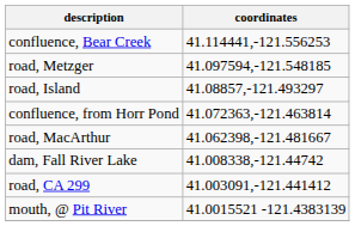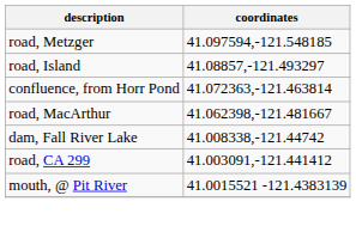 <table class="wikitable sortable">
 <tr>
 <th><small>description</small></th>
 <th><small>coordinates</small></th>
-</tr>
-<tr>
-<td>confluence, <a href='#'>Bear Creek</a></td>
-<td>41.114441,-121.556253</td>
 </tr>
 <tr>
 <td>road, Metzger</td>
 <td>41.097594,-121.548185</td>
 </tr>
 <tr>
 <td>road, Island</td>
 <td>41.08857,-121.493297</td>
 </tr>
 <tr>
 <td>confluence, from Horr Pond</td>
 <td>41.072363,-121.463814</td>
 </tr>
 <tr>
 <td>road, MacArthur</td>
 <td>41.062398,-121.481667</td>
 </tr>
 <tr>
 <td>dam, Fall River Lake</td>
 <td>41.008338,-121.44742</td>
 </tr>
 <tr>
 <td>road, <a href='#'>CA 299</a></td>
 <td>41.003091,-121.441412</td>
 </tr>
 <tr>
 <td>mouth, @ <a href='#'>Pit River</a></td>
 <td>41.0015521 -121.4383139</td>
 </tr>
 <tr>
 </tr>
 </table>
